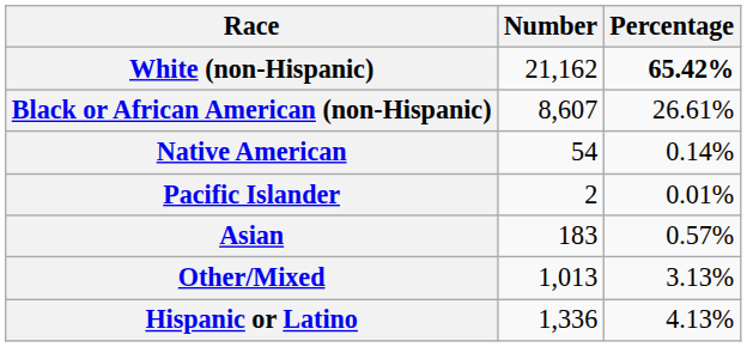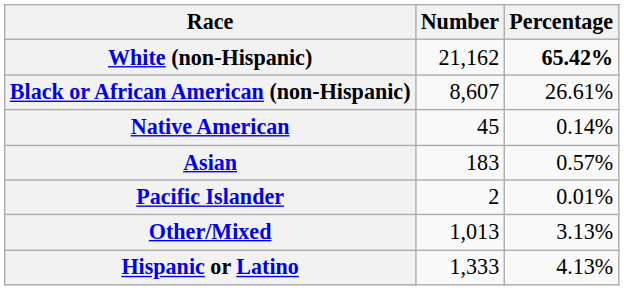 <table class="wikitable" style="text-align:right">
 <tr>
 <th scope="col">Race</th>
 <th scope="col">Number</th>
 <th scope="col">Percentage</th>
 </tr>
 <tr>
 <th scope="row"><a href='#'>White</a> (non-Hispanic)</th>
 <td>21,162</td>
 <td><strong>65.42%</strong></td>
 </tr>
 <tr>
 <th scope="row"><a href='#'>Black or African American</a> (non-Hispanic)</th>
 <td>8,607</td>
 <td>26.61%</td>
 </tr>
 <tr>
 <th scope="row"><a href='#'>Native American</a></th>
-<td>54</td>
+<td>45</td>
 <td>0.14%</td>
+</tr>
+<tr>
+<th scope="row"><a href='#'>Asian</a></th>
+<td>183</td>
+<td>0.57%</td>
 </tr>
 <tr>
 <th scope="row"><a href='#'>Pacific Islander</a></th>
 <td>2</td>
 <td>0.01%</td>
-</tr>
-<tr>
-<th scope="row"><a href='#'>Asian</a></th>
-<td>183</td>
-<td>0.57%</td>
 </tr>
 <tr>
 <th scope="row"><a href='#'>Other/Mixed</a></th>
 <td>1,013</td>
 <td>3.13%</td>
 </tr>
 <tr>
 <th scope="row"><a href='#'>Hispanic</a> or <a href='#'>Latino</a></th>
-<td>1,336</td>
+<td>1,333</td>
 <td>4.13%</td>
 </tr>
 </table>
